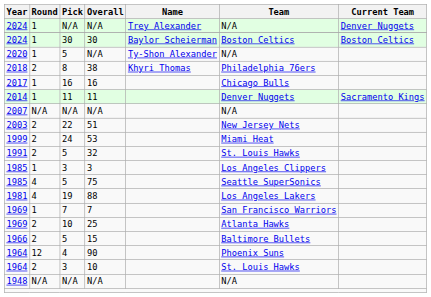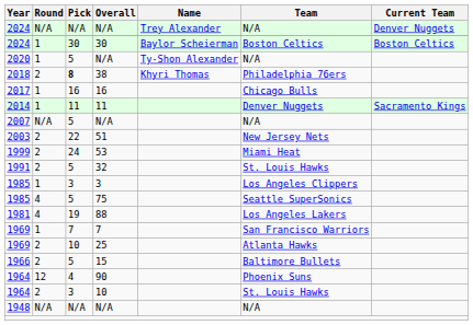 <table class="wikitable sortable">
 <tr>
 <th>Year</th>
 <th>Round</th>
 <th>Pick</th>
 <th>Overall</th>
 <th>Name</th>
 <th>Team</th>
 <th>Current Team</th>
 </tr>
 <tr style="background:#e1ffe2">
 <td><a href='#'>2024</a></td>
-<td>1</td>
+<td>N/A</td>
 <td>N/A</td>
 <td>N/A</td>
 <td><a href='#'>Trey Alexander</a></td>
 <td>N/A</td>
 <td><a href='#'>Denver Nuggets</a></td>
 </tr>
 <tr>
 </tr>
 <tr style="background:#e1ffe2">
 <td><a href='#'>2024</a></td>
 <td>1</td>
 <td>30</td>
 <td>30</td>
 <td><a href='#'>Baylor Scheierman</a></td>
 <td><a href='#'>Boston Celtics</a></td>
 <td><a href='#'>Boston Celtics</a></td>
 </tr>
 <tr>
 <td><a href='#'>2020</a></td>
 <td>1</td>
 <td>5</td>
 <td>N/A</td>
 <td><a href='#'>Ty-Shon Alexander</a></td>
 <td>N/A</td>
 <td></td>
 </tr>
 <tr>
 <td><a href='#'>2018</a></td>
 <td>2</td>
-<td>8</td>
+<td><strong>8</strong></td>
 <td>38</td>
 <td><a href='#'>Khyri Thomas</a></td>
 <td><a href='#'>Philadelphia 76ers</a></td>
 <td></td>
 </tr>
 <tr>
 <td><a href='#'>2017</a></td>
 <td>1</td>
 <td>16</td>
 <td>16</td>
 <td></td>
 <td><a href='#'>Chicago Bulls</a></td>
 <td></td>
 </tr>
 <tr style="background:#e1ffe2">
 <td><a href='#'>2014</a></td>
 <td>1</td>
 <td>11</td>
 <td>11</td>
 <td></td>
 <td><a href='#'>Denver Nuggets</a></td>
 <td><a href='#'>Sacramento Kings</a></td>
 </tr>
 <tr>
 <td><a href='#'>2007</a></td>
 <td>N/A</td>
-<td>N/A</td>
+<td>5</td>
 <td>N/A</td>
 <td></td>
 <td>N/A</td>
 <td></td>
 </tr>
 <tr>
 <td><a href='#'>2003</a></td>
 <td>2</td>
 <td>22</td>
 <td>51</td>
 <td></td>
 <td><a href='#'>New Jersey Nets</a></td>
 <td></td>
 </tr>
 <tr>
 <td><a href='#'>1999</a></td>
 <td>2</td>
 <td>24</td>
 <td>53</td>
 <td></td>
 <td><a href='#'>Miami Heat</a></td>
 <td></td>
 </tr>
 <tr>
 <td><a href='#'>1991</a></td>
 <td>2</td>
 <td>5</td>
 <td>32</td>
 <td></td>
 <td><a href='#'>St. Louis Hawks</a></td>
 <td></td>
 </tr>
 <tr>
 <td><a href='#'>1985</a></td>
 <td>1</td>
 <td>3</td>
 <td>3</td>
 <td></td>
 <td><a href='#'>Los Angeles Clippers</a></td>
 <td></td>
 </tr>
 <tr>
 <td><a href='#'>1985</a></td>
 <td>4</td>
 <td>5</td>
 <td>75</td>
 <td></td>
 <td><a href='#'>Seattle SuperSonics</a></td>
 <td></td>
 </tr>
 <tr>
 <td><a href='#'>1981</a></td>
 <td>4</td>
 <td>19</td>
 <td>88</td>
 <td></td>
 <td><a href='#'>Los Angeles Lakers</a></td>
 <td></td>
 </tr>
 <tr>
 <td><a href='#'>1969</a></td>
 <td>1</td>
 <td>7</td>
 <td>7</td>
 <td></td>
 <td><a href='#'>San Francisco Warriors</a></td>
 <td></td>
 </tr>
 <tr>
 <td><a href='#'>1969</a></td>
 <td>2</td>
 <td>10</td>
 <td>25</td>
 <td></td>
 <td><a href='#'>Atlanta Hawks</a></td>
 <td></td>
 </tr>
 <tr>
 <td><a href='#'>1966</a></td>
 <td>2</td>
 <td>5</td>
 <td>15</td>
 <td></td>
 <td><a href='#'>Baltimore Bullets</a></td>
 <td></td>
 </tr>
 <tr>
 <td><a href='#'>1964</a></td>
 <td>12</td>
 <td>4</td>
 <td>90</td>
 <td></td>
 <td><a href='#'>Phoenix Suns</a></td>
 <td></td>
 </tr>
 <tr>
 <td><a href='#'>1964</a></td>
 <td>2</td>
 <td>3</td>
 <td>10</td>
 <td></td>
 <td><a href='#'>St. Louis Hawks</a></td>
 <td></td>
 </tr>
 <tr>
 <td><a href='#'>1948</a></td>
 <td>N/A</td>
 <td>N/A</td>
 <td>N/A</td>
 <td></td>
 <td>N/A</td>
 <td></td>
 </tr>
 <tr>
 <td colspan=7 align=center></td>
 </tr>
 </table>
